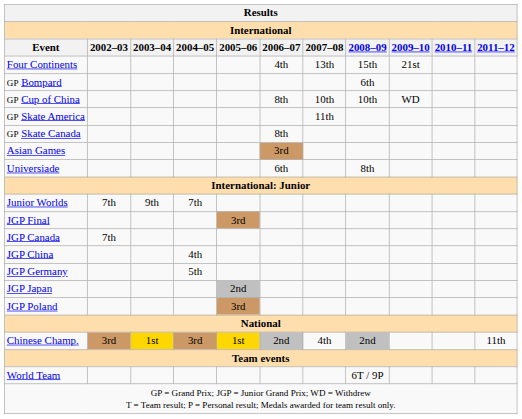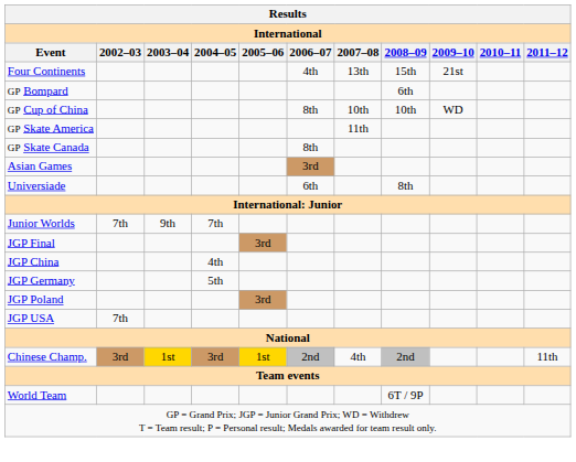 <table class="wikitable" style="text-align:center">
 <tr>
 <th colspan=11 align=center><strong>Results</strong></th>
 </tr>
 <tr>
 <th style="background-color: #ffdead; " colspan=11 align=center><strong>International</strong></th>
 </tr>
 <tr>
 <th>Event</th>
 <th>2002–03</th>
 <th>2003–04</th>
 <th>2004–05</th>
 <th>2005–06</th>
 <th>2006–07</th>
 <th>2007–08</th>
 <th><a href='#'>2008–09</a></th>
 <th><a href='#'>2009–10</a></th>
 <th><a href='#'>2010–11</a></th>
 <th><a href='#'>2011–12</a></th>
 </tr>
 <tr>
 <td align=left><a href='#'>Four Continents</a></td>
 <td></td>
 <td></td>
 <td></td>
 <td></td>
 <td>4th</td>
 <td>13th</td>
 <td>15th</td>
 <td>21st</td>
 <td></td>
 <td></td>
 </tr>
 <tr>
 <td align=left><small>GP</small> <a href='#'>Bompard</a></td>
 <td></td>
 <td></td>
 <td></td>
 <td></td>
 <td></td>
 <td></td>
 <td>6th</td>
 <td></td>
 <td></td>
 <td></td>
 </tr>
 <tr>
 <td align=left><small>GP</small> <a href='#'>Cup of China</a></td>
 <td></td>
 <td></td>
 <td></td>
 <td></td>
 <td>8th</td>
 <td>10th</td>
 <td>10th</td>
 <td>WD</td>
 <td></td>
 <td></td>
 </tr>
 <tr>
 <td align=left><small>GP</small> <a href='#'>Skate America</a></td>
 <td></td>
 <td></td>
 <td></td>
 <td></td>
 <td></td>
 <td>11th</td>
 <td></td>
 <td></td>
 <td></td>
 <td></td>
 </tr>
 <tr>
 <td align=left><small>GP</small> <a href='#'>Skate Canada</a></td>
 <td></td>
 <td></td>
 <td></td>
 <td></td>
 <td>8th</td>
 <td></td>
 <td></td>
 <td></td>
 <td></td>
 <td></td>
 </tr>
 <tr>
 <td align=left><a href='#'>Asian Games</a></td>
 <td></td>
 <td></td>
 <td></td>
 <td></td>
 <td bgcolor=cc9966>3rd</td>
 <td></td>
 <td></td>
 <td></td>
 <td></td>
 <td></td>
 </tr>
 <tr>
 <td align=left><a href='#'>Universiade</a></td>
 <td></td>
 <td></td>
 <td></td>
 <td></td>
 <td>6th</td>
 <td></td>
 <td>8th</td>
 <td></td>
 <td></td>
 <td></td>
 </tr>
 <tr>
 <th style="background-color: #ffdead; " colspan=11 align=center><strong>International: Junior</strong></th>
 </tr>
 <tr>
 <td align=left><a href='#'>Junior Worlds</a></td>
 <td>7th</td>
 <td>9th</td>
 <td>7th</td>
 <td></td>
 <td></td>
 <td></td>
 <td></td>
 <td></td>
 <td></td>
 <td></td>
 </tr>
 <tr>
 <td align=left><a href='#'>JGP Final</a></td>
 <td></td>
 <td></td>
 <td></td>
 <td bgcolor=cc9966>3rd</td>
 <td></td>
 <td></td>
 <td></td>
 <td></td>
 <td></td>
 <td></td>
 </tr>
 <tr>
-<td align=left><a href='#'>JGP Canada</a></td>
-<td>7th</td>
-<td></td>
-<td></td>
-<td></td>
-<td></td>
-<td></td>
-<td></td>
-<td></td>
-<td></td>
-<td></td>
-</tr>
-<tr>
 <td align=left><a href='#'>JGP China</a></td>
 <td></td>
 <td></td>
 <td>4th</td>
 <td></td>
 <td></td>
 <td></td>
 <td></td>
 <td></td>
 <td></td>
 <td></td>
 </tr>
 <tr>
 <td align=left><a href='#'>JGP Germany</a></td>
 <td></td>
 <td></td>
 <td>5th</td>
 <td></td>
 <td></td>
 <td></td>
 <td></td>
 <td></td>
 <td></td>
 <td></td>
 </tr>
 <tr>
-<td align=left><a href='#'>JGP Japan</a></td>
+<td align=left><a href='#'>JGP Poland</a></td>
 <td></td>
 <td></td>
 <td></td>
-<td bgcolor=silver>2nd</td>
+<td bgcolor=cc9966>3rd</td>
 <td></td>
 <td></td>
 <td></td>
 <td></td>
 <td></td>
 <td></td>
 </tr>
 <tr>
-<td align=left><a href='#'>JGP Poland</a></td>
+<td align=left><a href='#'>JGP USA</a></td>
+<td>7th</td>
 <td></td>
 <td></td>
 <td></td>
-<td bgcolor=cc9966>3rd</td>
 <td></td>
 <td></td>
 <td></td>
 <td></td>
 <td></td>
 <td></td>
 </tr>
 <tr>
 <th style="background-color: #ffdead; " colspan=11 align=center><strong>National</strong></th>
 </tr>
 <tr>
 <td align=left><a href='#'>Chinese Champ.</a></td>
 <td bgcolor=cc9966>3rd</td>
 <td bgcolor=gold>1st</td>
 <td bgcolor=cc9966>3rd</td>
 <td bgcolor=gold>1st</td>
 <td bgcolor=silver>2nd</td>
 <td>4th</td>
 <td bgcolor=silver>2nd</td>
 <td></td>
 <td></td>
 <td>11th</td>
 </tr>
 <tr>
 <th style="background-color: #ffdead; " colspan=11 align=center><strong>Team events</strong></th>
 </tr>
 <tr>
 <td align=left><a href='#'>World Team</a></td>
 <td></td>
 <td></td>
 <td></td>
 <td></td>
 <td></td>
 <td></td>
 <td>6T / 9P</td>
 <td></td>
 <td></td>
 <td></td>
 </tr>
 <tr>
 <td colspan=11 align=center><small> GP = Grand Prix; JGP = Junior Grand Prix; WD = Withdrew <br> T = Team result; P = Personal result; Medals awarded for team result only.</small></td>
 </tr>
 </table>
